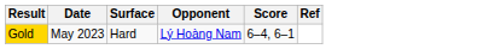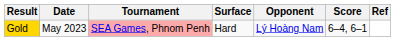 <table class="sortable wikitable">
 <tr>
 <th>Result</th>
 <th>Date</th>
+<th>Tournament</th>
 <th>Surface</th>
 <th>Opponent</th>
 <th class="unsortable">Score</th>
 <th>Ref</th>
 </tr>
 <tr>
 <td style="background:gold;">Gold</td>
 <td>May 2023</td>
+<td style="background:#FFAAAA"><a href='#'>SEA Games</a>, Phnom Penh</td>
 <td>Hard</td>
 <td> <a href='#'>Lý Hoàng Nam</a></td>
 <td>6–4, 6–1</td>
 <td style="text-align:center; background:white"></td>
 </tr>
 </table>
